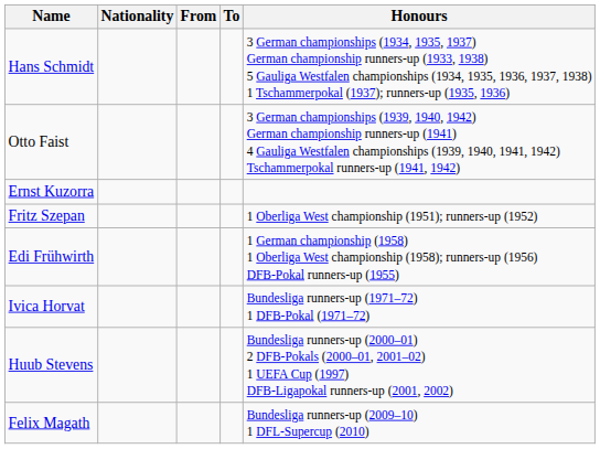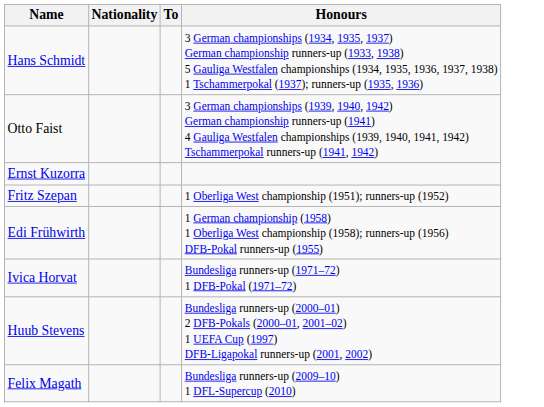 <table class="wikitable sortable" style="text-align: left">
 <tr>
 <th>Name</th>
 <th>Nationality</th>
-<th>From</th>
 <th class="unsortable">To</th>
 <th class="unsortable">Honours</th>
 </tr>
 <tr>
 <td align=left><a href='#'>Hans Schmidt</a></td>
 <td></td>
 <td align=left></td>
-<td align=left></td>
 <td align=left><small>3 <a href='#'>German championships</a> (<a href='#'>1934</a>, <a href='#'>1935</a>, <a href='#'>1937</a>)<br><a href='#'>German championship</a> runners-up (<a href='#'>1933</a>, <a href='#'>1938</a>)<br>5 <a href='#'>Gauliga Westfalen</a> championships (1934, 1935, 1936, 1937, 1938)<br>1 <a href='#'>Tschammerpokal</a> (<a href='#'>1937</a>); runners-up (<a href='#'>1935</a>, <a href='#'>1936</a>)</small></td>
 </tr>
 <tr>
 <td align=left>Otto Faist</td>
 <td></td>
-<td align=left></td>
 <td align=left></td>
 <td align=left><small>3 <a href='#'>German championships</a> (<a href='#'>1939</a>, <a href='#'>1940</a>, <a href='#'>1942</a>)<br><a href='#'>German championship</a> runners-up (<a href='#'>1941</a>)<br>4 <a href='#'>Gauliga Westfalen</a> championships (1939, 1940, 1941, 1942)<br><a href='#'>Tschammerpokal</a> runners-up (<a href='#'>1941</a>, <a href='#'>1942</a>)</small></td>
 </tr>
 <tr>
 <td align=left><a href='#'>Ernst Kuzorra</a></td>
 <td></td>
 <td align=left></td>
 <td align=left></td>
-<td align=left></td>
 </tr>
 <tr>
 <td align=left><a href='#'>Fritz Szepan</a></td>
 <td></td>
-<td align=left></td>
 <td align=left></td>
 <td align=left><small>1 <a href='#'>Oberliga West</a> championship (1951); runners-up (1952)</small></td>
 </tr>
 <tr>
 <td align=left><a href='#'>Edi Frühwirth</a></td>
 <td></td>
 <td align=left></td>
-<td align=left></td>
 <td align=left><small>1 <a href='#'>German championship</a> (<a href='#'>1958</a>)<br>1 <a href='#'>Oberliga West</a> championship (1958); runners-up (1956)<br><a href='#'>DFB-Pokal</a> runners-up (<a href='#'>1955</a>)</small></td>
 </tr>
 <tr>
 <td align=left><a href='#'>Ivica Horvat</a></td>
 <td></td>
-<td align=left><br></td>
 <td align=left><br></td>
 <td align=left><small><a href='#'>Bundesliga</a> runners-up (<a href='#'>1971–72</a>)<br>1 <a href='#'>DFB-Pokal</a> (<a href='#'>1971–72</a>)</small></td>
 </tr>
 <tr>
 <td align=left><a href='#'>Huub Stevens</a></td>
 <td></td>
 <td align=left><br><br><br></td>
-<td align=left><br><br><br></td>
 <td align=left><small><a href='#'>Bundesliga</a> runners-up (<a href='#'>2000–01</a>)<br>2 <a href='#'>DFB-Pokals</a> (<a href='#'>2000–01</a>, <a href='#'>2001–02</a>)<br>1 <a href='#'>UEFA Cup</a> (<a href='#'>1997</a>)<br><a href='#'>DFB-Ligapokal</a> runners-up (<a href='#'>2001</a>, <a href='#'>2002</a>)</small></td>
 </tr>
 <tr>
 <td align=left><a href='#'>Felix Magath</a></td>
 <td></td>
 <td align=left></td>
-<td align=left></td>
 <td align=left><small><a href='#'>Bundesliga</a> runners-up (<a href='#'>2009–10</a>)<br>1 <a href='#'>DFL-Supercup</a> (<a href='#'>2010</a>)</small></td>
 </tr>
 </table>
